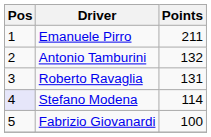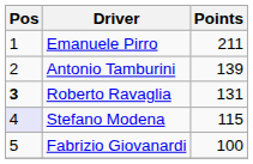 <table class="wikitable" style="font-size: 85%;">
 <tr>
 <th>Pos</th>
 <th>Driver</th>
 <th>Points</th>
 </tr>
 <tr>
 <td>1</td>
 <td> <a href='#'>Emanuele Pirro</a></td>
 <td align="right">211</td>
 </tr>
 <tr>
 <td>2</td>
 <td> <a href='#'>Antonio Tamburini</a></td>
-<td align="right">132</td>
+<td align="right">139</td>
 </tr>
 <tr>
-<td>3</td>
+<td><strong>3</strong></td>
 <td> <a href='#'>Roberto Ravaglia</a></td>
 <td align="right">131</td>
 </tr>
 <tr>
 <td style="background: lavender;">4</td>
 <td> <a href='#'>Stefano Modena</a></td>
-<td align="right">114</td>
+<td align="right">115</td>
 </tr>
 <tr>
 <td>5</td>
 <td> <a href='#'>Fabrizio Giovanardi</a></td>
 <td align="right">100</td>
 </tr>
 <tr>
 </tr>
 </table>
